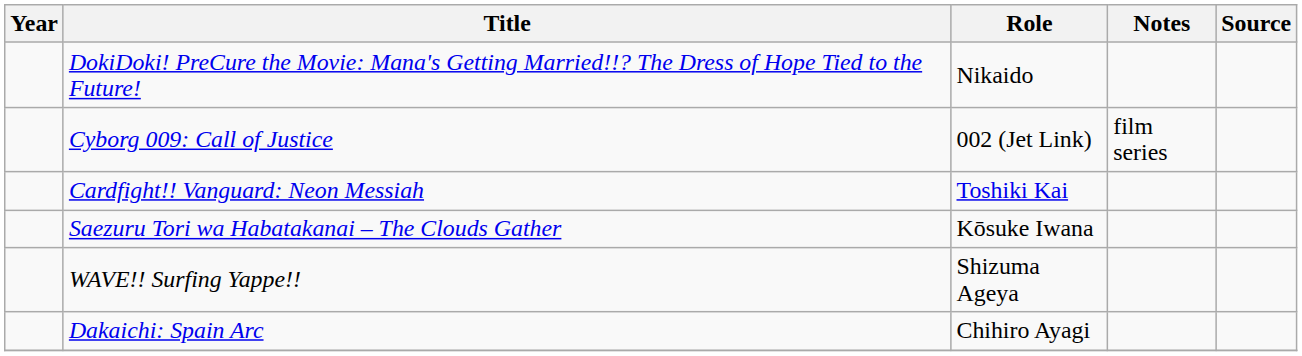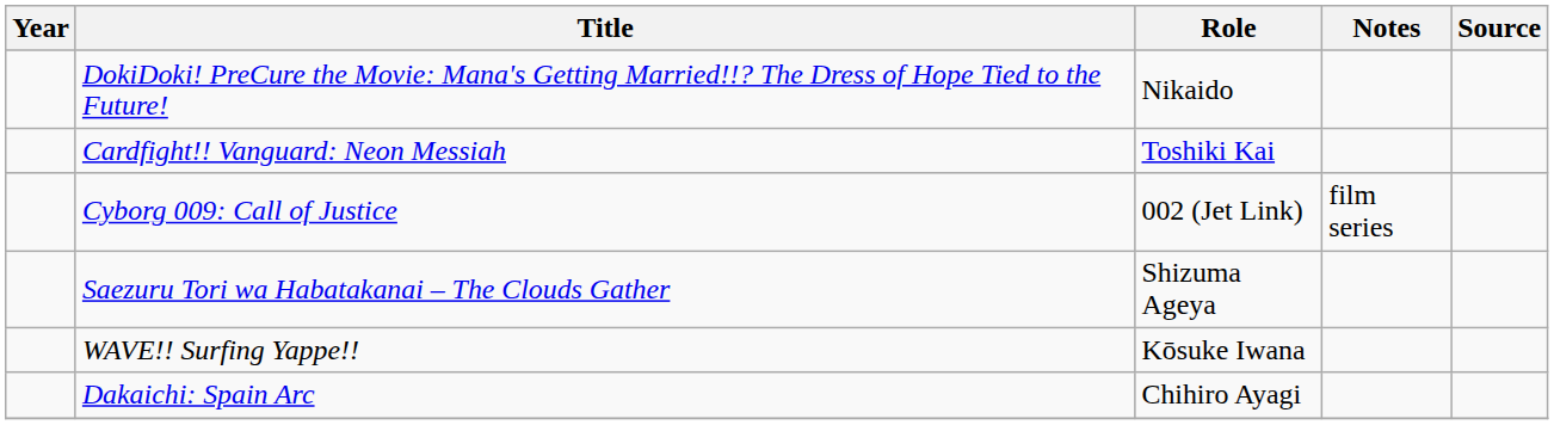 <table class="wikitable sortable plainrowheaders">
 <tr>
 <th>Year</th>
 <th>Title</th>
 <th>Role</th>
 <th class="unsortable">Notes</th>
 <th class="unsortable">Source</th>
 </tr>
 <tr>
 <td></td>
 <td><em><a href='#'>DokiDoki! PreCure the Movie: Mana's Getting Married!!? The Dress of Hope Tied to the Future!</a></em></td>
 <td>Nikaido</td>
 <td></td>
 <td></td>
 </tr>
 <tr>
 <td></td>
+<td><em><a href='#'>Cardfight!! Vanguard: Neon Messiah</a></em></td>
+<td><a href='#'>Toshiki Kai</a></td>
+<td></td>
+<td></td>
+</tr>
+<tr>
+<td></td>
 <td><em><a href='#'>Cyborg 009: Call of Justice</a></em></td>
 <td>002 (Jet Link)</td>
 <td>film series</td>
 <td></td>
 </tr>
 <tr>
 <td></td>
-<td><em><a href='#'>Cardfight!! Vanguard: Neon Messiah</a></em></td>
-<td><a href='#'>Toshiki Kai</a></td>
-<td></td>
-<td></td>
-</tr>
-<tr>
-<td></td>
 <td><em><a href='#'>Saezuru Tori wa Habatakanai – The Clouds Gather</a></em></td>
-<td>Kōsuke Iwana</td>
+<td>Shizuma Ageya</td>
 <td></td>
 <td></td>
 </tr>
 <tr>
 <td></td>
 <td><em>WAVE!! Surfing Yappe!!</em></td>
-<td>Shizuma Ageya</td>
+<td>Kōsuke Iwana</td>
 <td></td>
 <td></td>
 </tr>
 <tr>
 <td></td>
 <td><em><a href='#'>Dakaichi: Spain Arc</a></em></td>
 <td>Chihiro Ayagi</td>
 <td></td>
 <td></td>
 </tr>
 <tr>
 </tr>
 </table>
